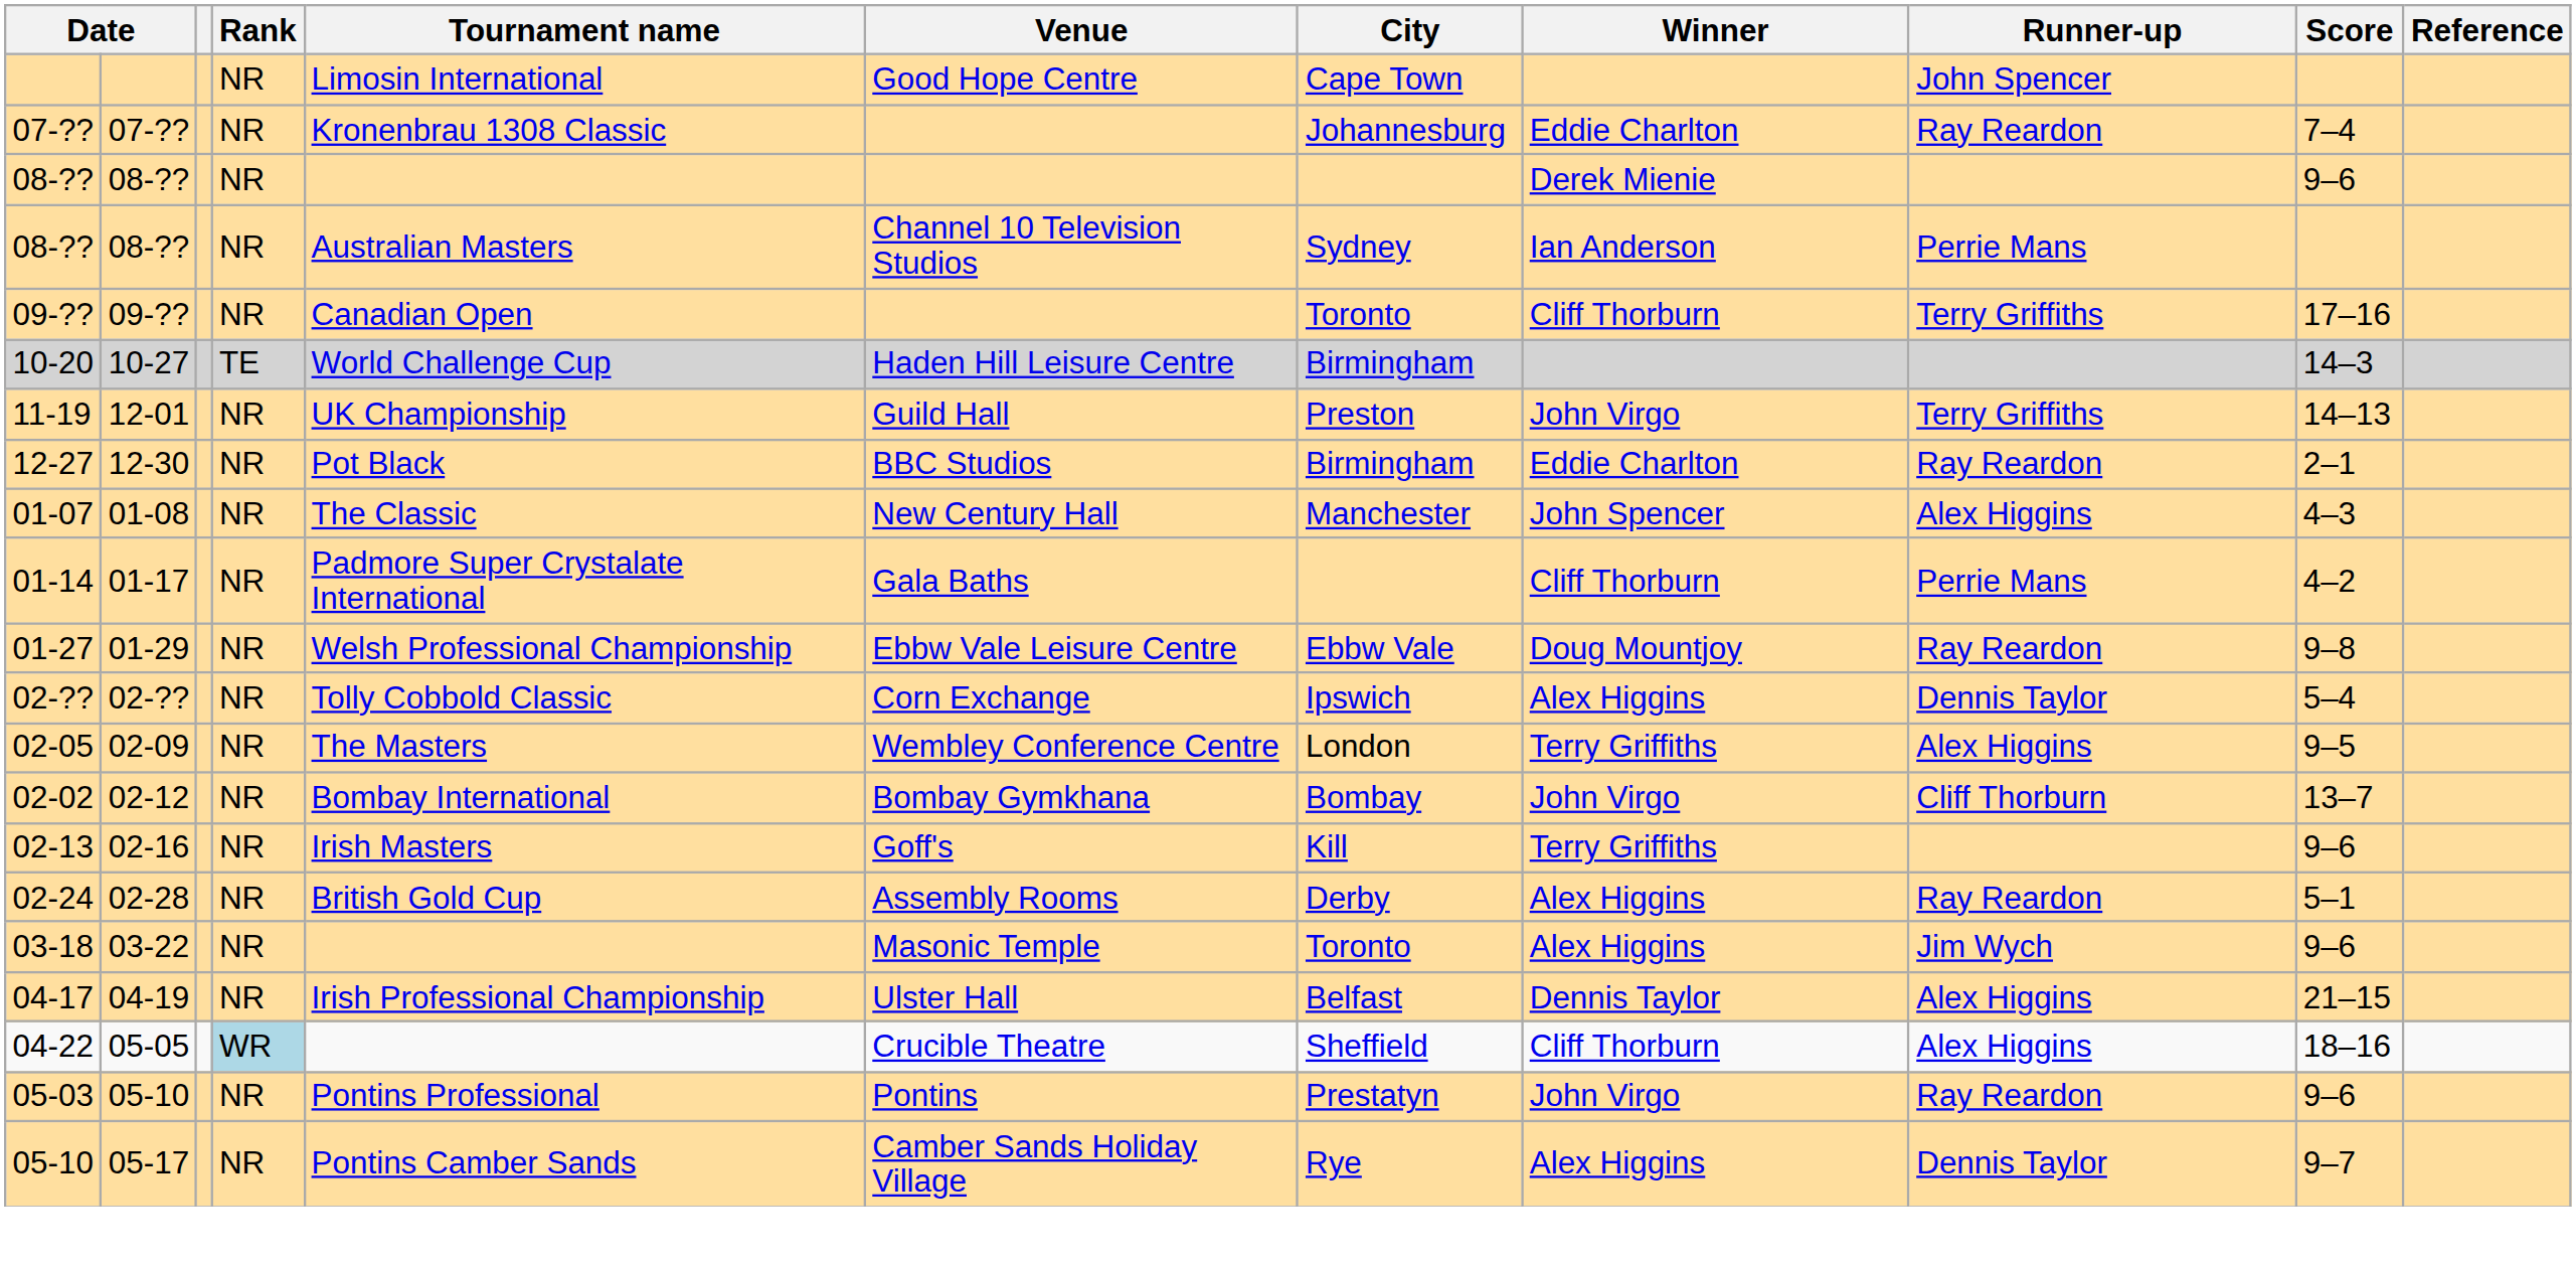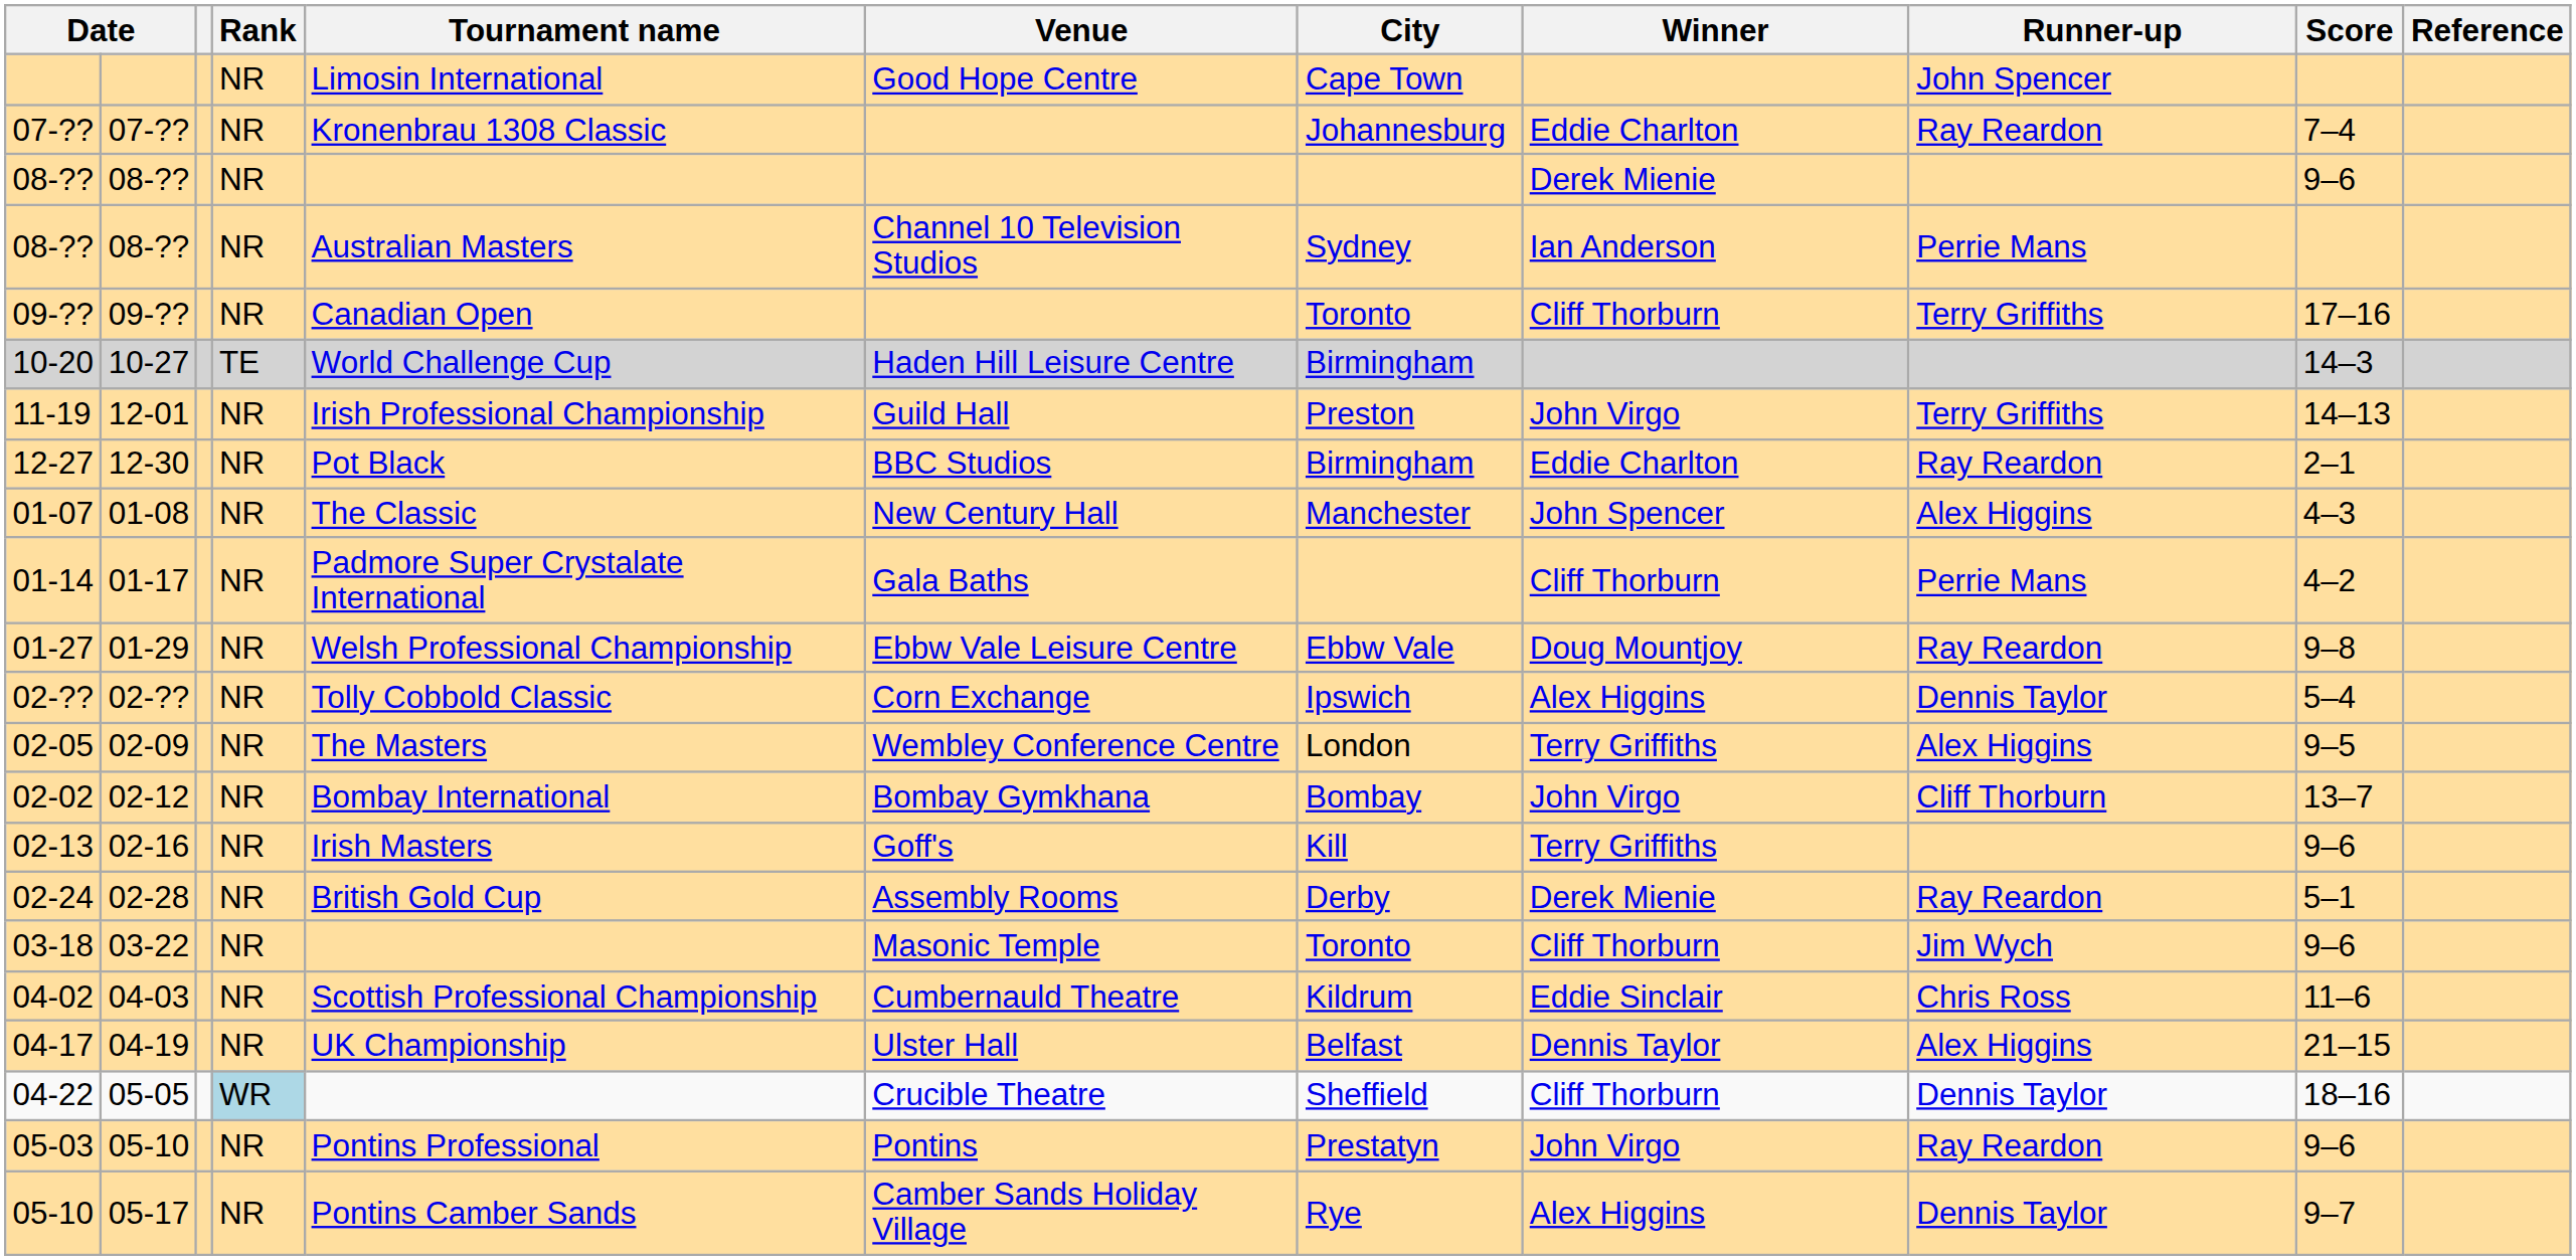 <table class="wikitable" style="font-size: 85%">
 <tr>
 <th colspan="2" width=40 align="center">Date</th>
 <th></th>
 <th>Rank</th>
 <th width=235>Tournament name</th>
 <th width=180>Venue</th>
 <th width=90>City</th>
 <th width=160>Winner</th>
 <th width=160>Runner-up</th>
 <th width=40>Score</th>
 <th width=20>Reference</th>
 </tr>
 <tr bgcolor="#ffdf9f">
 <td></td>
 <td></td>
 <td></td>
 <td>NR</td>
 <td><a href='#'>Limosin International</a></td>
 <td><a href='#'>Good Hope Centre</a></td>
 <td><a href='#'>Cape Town</a></td>
 <td></td>
 <td> <a href='#'>John Spencer</a></td>
 <td></td>
 <td></td>
 </tr>
 <tr bgcolor="#ffdf9f">
 <td>07-??</td>
 <td>07-??</td>
 <td></td>
 <td>NR</td>
 <td><a href='#'>Kronenbrau 1308 Classic</a></td>
 <td></td>
 <td><a href='#'>Johannesburg</a></td>
 <td> <a href='#'>Eddie Charlton</a></td>
 <td> <a href='#'>Ray Reardon</a></td>
 <td>7–4</td>
 <td></td>
 </tr>
 <tr bgcolor="#ffdf9f">
 <td>08-??</td>
 <td>08-??</td>
 <td></td>
 <td>NR</td>
 <td></td>
 <td></td>
 <td></td>
 <td> <a href='#'>Derek Mienie</a></td>
 <td></td>
 <td>9–6</td>
 <td></td>
 </tr>
 <tr bgcolor="#ffdf9f">
 <td>08-??</td>
 <td>08-??</td>
 <td></td>
 <td>NR</td>
 <td><a href='#'>Australian Masters</a></td>
 <td><a href='#'>Channel 10 Television Studios</a></td>
 <td><a href='#'>Sydney</a></td>
 <td> <a href='#'>Ian Anderson</a></td>
 <td> <a href='#'>Perrie Mans</a></td>
 <td></td>
 <td></td>
 </tr>
 <tr bgcolor="#ffdf9f">
 <td>09-??</td>
 <td>09-??</td>
 <td></td>
 <td>NR</td>
 <td><a href='#'>Canadian Open</a></td>
 <td></td>
 <td><a href='#'>Toronto</a></td>
 <td> <a href='#'>Cliff Thorburn</a></td>
 <td> <a href='#'>Terry Griffiths</a></td>
 <td>17–16</td>
 <td></td>
 </tr>
 <tr style="background:lightgray;">
 <td>10-20</td>
 <td>10-27</td>
 <td></td>
 <td>TE</td>
 <td><a href='#'>World Challenge Cup</a></td>
 <td><a href='#'>Haden Hill Leisure Centre</a></td>
 <td><a href='#'>Birmingham</a></td>
 <td></td>
 <td></td>
 <td>14–3</td>
 <td></td>
 </tr>
 <tr bgcolor="#ffdf9f">
 <td>11-19</td>
 <td>12-01</td>
 <td></td>
 <td>NR</td>
-<td><a href='#'>UK Championship</a></td>
+<td><a href='#'>Irish Professional Championship</a></td>
 <td><a href='#'>Guild Hall</a></td>
 <td><a href='#'>Preston</a></td>
 <td> <a href='#'>John Virgo</a></td>
 <td> <a href='#'>Terry Griffiths</a></td>
 <td>14–13</td>
 <td></td>
 </tr>
 <tr bgcolor="#ffdf9f">
 <td>12-27</td>
 <td>12-30</td>
 <td></td>
 <td>NR</td>
 <td><a href='#'>Pot Black</a></td>
 <td><a href='#'>BBC Studios</a></td>
 <td><a href='#'>Birmingham</a></td>
 <td> <a href='#'>Eddie Charlton</a></td>
 <td> <a href='#'>Ray Reardon</a></td>
 <td>2–1</td>
 <td></td>
 </tr>
 <tr bgcolor="#ffdf9f">
 <td>01-07</td>
 <td>01-08</td>
 <td></td>
 <td>NR</td>
 <td><a href='#'>The Classic</a></td>
 <td><a href='#'>New Century Hall</a></td>
 <td><a href='#'>Manchester</a></td>
 <td> <a href='#'>John Spencer</a></td>
 <td> <a href='#'>Alex Higgins</a></td>
 <td>4–3</td>
 <td></td>
 </tr>
 <tr bgcolor="#ffdf9f">
 <td>01-14</td>
 <td>01-17</td>
 <td></td>
 <td>NR</td>
 <td><a href='#'>Padmore Super Crystalate International</a></td>
 <td><a href='#'>Gala Baths</a></td>
 <td></td>
 <td> <a href='#'>Cliff Thorburn</a></td>
 <td> <a href='#'>Perrie Mans</a></td>
 <td>4–2</td>
 <td></td>
 </tr>
 <tr bgcolor="#ffdf9f">
 <td>01-27</td>
 <td>01-29</td>
 <td></td>
 <td>NR</td>
 <td><a href='#'>Welsh Professional Championship</a></td>
 <td><a href='#'>Ebbw Vale Leisure Centre</a></td>
 <td><a href='#'>Ebbw Vale</a></td>
 <td> <a href='#'>Doug Mountjoy</a></td>
 <td> <a href='#'>Ray Reardon</a></td>
 <td>9–8</td>
 <td></td>
 </tr>
 <tr bgcolor="#ffdf9f">
 <td>02-??</td>
 <td>02-??</td>
 <td></td>
 <td>NR</td>
 <td><a href='#'>Tolly Cobbold Classic</a></td>
 <td><a href='#'>Corn Exchange</a></td>
 <td><a href='#'>Ipswich</a></td>
 <td> <a href='#'>Alex Higgins</a></td>
 <td> <a href='#'>Dennis Taylor</a></td>
 <td>5–4</td>
 <td></td>
 </tr>
 <tr bgcolor="#ffdf9f">
 <td>02-05</td>
 <td>02-09</td>
 <td></td>
 <td>NR</td>
 <td><a href='#'>The Masters</a></td>
 <td><a href='#'>Wembley Conference Centre</a></td>
 <td>London</td>
 <td> <a href='#'>Terry Griffiths</a></td>
 <td> <a href='#'>Alex Higgins</a></td>
 <td>9–5</td>
 <td></td>
 </tr>
 <tr bgcolor="#ffdf9f">
 <td>02-02</td>
 <td>02-12</td>
 <td></td>
 <td>NR</td>
 <td><a href='#'>Bombay International</a></td>
 <td><a href='#'>Bombay Gymkhana</a></td>
 <td><a href='#'>Bombay</a></td>
 <td> <a href='#'>John Virgo</a></td>
 <td> <a href='#'>Cliff Thorburn</a></td>
 <td>13–7</td>
 <td></td>
 </tr>
 <tr bgcolor="#ffdf9f">
 <td>02-13</td>
 <td>02-16</td>
 <td></td>
 <td>NR</td>
 <td><a href='#'>Irish Masters</a></td>
 <td><a href='#'>Goff's</a></td>
 <td><a href='#'>Kill</a></td>
 <td> <a href='#'>Terry Griffiths</a></td>
 <td></td>
 <td>9–6</td>
 <td></td>
 </tr>
 <tr bgcolor="#ffdf9f">
 <td>02-24</td>
 <td>02-28</td>
 <td></td>
 <td>NR</td>
 <td><a href='#'>British Gold Cup</a></td>
 <td><a href='#'>Assembly Rooms</a></td>
 <td><a href='#'>Derby</a></td>
-<td> <a href='#'>Alex Higgins</a></td>
+<td> <a href='#'>Derek Mienie</a></td>
 <td> <a href='#'>Ray Reardon</a></td>
 <td>5–1</td>
 <td></td>
 </tr>
 <tr bgcolor="#ffdf9f">
 <td>03-18</td>
 <td>03-22</td>
 <td></td>
 <td>NR</td>
 <td></td>
 <td><a href='#'>Masonic Temple</a></td>
 <td><a href='#'>Toronto</a></td>
-<td> <a href='#'>Alex Higgins</a></td>
+<td> <a href='#'>Cliff Thorburn</a></td>
 <td> <a href='#'>Jim Wych</a></td>
 <td>9–6</td>
+<td></td>
+</tr>
+<tr bgcolor="#ffdf9f">
+<td>04-02</td>
+<td>04-03</td>
+<td></td>
+<td>NR</td>
+<td><a href='#'>Scottish Professional Championship</a></td>
+<td><a href='#'>Cumbernauld Theatre</a></td>
+<td><a href='#'>Kildrum</a></td>
+<td> <a href='#'>Eddie Sinclair</a></td>
+<td> <a href='#'>Chris Ross</a></td>
+<td>11–6</td>
 <td></td>
 </tr>
 <tr bgcolor="#ffdf9f">
 <td>04-17</td>
 <td>04-19</td>
 <td></td>
 <td>NR</td>
-<td><a href='#'>Irish Professional Championship</a></td>
+<td><a href='#'>UK Championship</a></td>
 <td><a href='#'>Ulster Hall</a></td>
 <td><a href='#'>Belfast</a></td>
 <td> <a href='#'>Dennis Taylor</a></td>
 <td> <a href='#'>Alex Higgins</a></td>
 <td>21–15</td>
 <td></td>
 </tr>
 <tr>
 <td>04-22</td>
 <td>05-05</td>
 <td></td>
 <td style="background: lightblue;">WR</td>
 <td></td>
 <td><a href='#'>Crucible Theatre</a></td>
 <td><a href='#'>Sheffield</a></td>
 <td> <a href='#'>Cliff Thorburn</a></td>
-<td> <a href='#'>Alex Higgins</a></td>
+<td> <a href='#'>Dennis Taylor</a></td>
 <td>18–16</td>
 <td></td>
 </tr>
 <tr bgcolor="#ffdf9f">
 <td>05-03</td>
 <td>05-10</td>
 <td></td>
 <td>NR</td>
 <td><a href='#'>Pontins Professional</a></td>
 <td><a href='#'>Pontins</a></td>
 <td><a href='#'>Prestatyn</a></td>
 <td> <a href='#'>John Virgo</a></td>
 <td> <a href='#'>Ray Reardon</a></td>
 <td>9–6</td>
 <td></td>
 </tr>
 <tr bgcolor="#ffdf9f">
 <td>05-10</td>
 <td>05-17</td>
 <td></td>
 <td>NR</td>
 <td><a href='#'>Pontins Camber Sands</a></td>
 <td><a href='#'>Camber Sands Holiday Village</a></td>
 <td><a href='#'>Rye</a></td>
 <td> <a href='#'>Alex Higgins</a></td>
 <td> <a href='#'>Dennis Taylor</a></td>
 <td>9–7</td>
 <td></td>
 </tr>
 </table>
